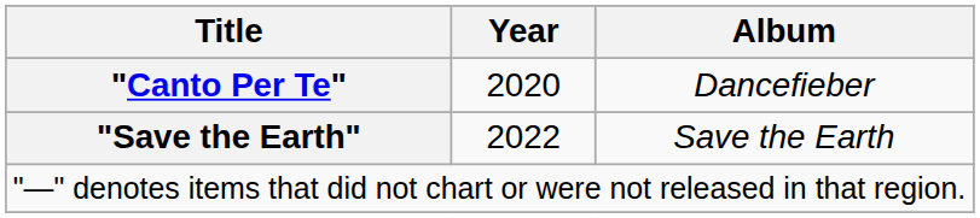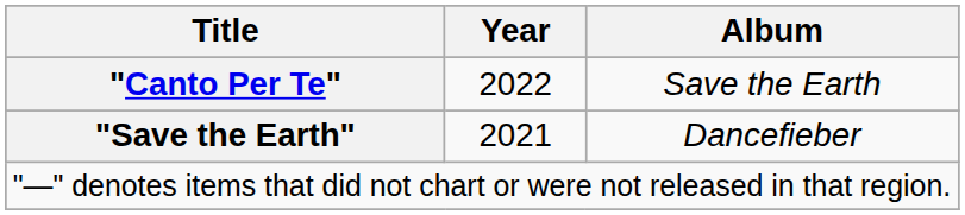 <table class="wikitable plainrowheaders" style="text-align:center;">
 <tr>
 <th scope="col" rowspan="1">Title</th>
 <th scope="col" rowspan="1">Year</th>
 <th scope="col" rowspan="1">Album</th>
 </tr>
 <tr>
 <th scope="row">"<a href='#'>Canto Per Te</a>" </th>
-<td>2020</td>
-<td><em>Dancefieber</em></td>
+<td>2022</td>
+<td><em>Save the Earth</em></td>
 </tr>
 <tr>
 <th scope="row">"Save the Earth" </th>
-<td>2022</td>
-<td><em>Save the Earth</em></td>
+<td>2021</td>
+<td><em>Dancefieber</em></td>
 </tr>
 <tr>
 <td colspan="8" style="font-size:90%;">"—" denotes items that did not chart or were not released in that region.</td>
 </tr>
 </table>
